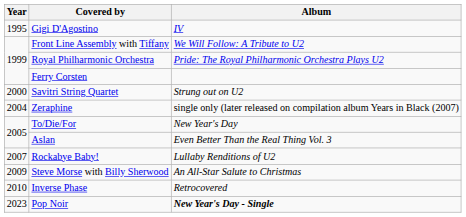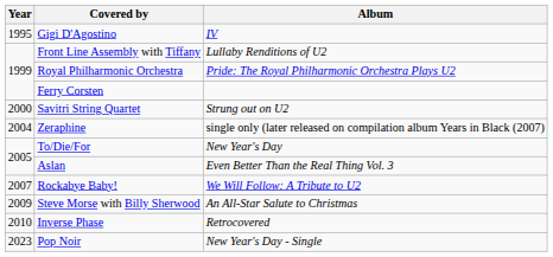 <table class="wikitable">
 <tr>
 <th>Year</th>
 <th>Covered by</th>
 <th>Album</th>
 </tr>
 <tr>
 <td>1995</td>
 <td><a href='#'>Gigi D'Agostino</a></td>
 <td><em><a href='#'>IV</a></em></td>
 </tr>
 <tr>
 <td rowspan="3">1999</td>
 <td><a href='#'>Front Line Assembly</a> with <a href='#'>Tiffany</a></td>
-<td><em><a href='#'>We Will Follow: A Tribute to U2</a></em></td>
+<td><em>Lullaby Renditions of U2</em></td>
 </tr>
 <tr>
 <td><a href='#'>Royal Philharmonic Orchestra</a></td>
 <td><em><a href='#'>Pride: The Royal Philharmonic Orchestra Plays U2</a></em></td>
 </tr>
 <tr>
 <td><a href='#'>Ferry Corsten</a></td>
 <td></td>
 </tr>
 <tr>
 <td>2000</td>
 <td><a href='#'>Savitri String Quartet</a></td>
 <td><em>Strung out on U2</em></td>
 </tr>
 <tr>
 <td rowspan="1">2004</td>
 <td><a href='#'>Zeraphine</a></td>
 <td>single only (later released on compilation album Years in Black (2007)</td>
 </tr>
 <tr>
 <td rowspan="2">2005</td>
 <td><a href='#'>To/Die/For</a></td>
 <td><em>New Year's Day</em></td>
 </tr>
 <tr>
 <td><a href='#'>Aslan</a></td>
 <td><em>Even Better Than the Real Thing Vol. 3</em></td>
 </tr>
 <tr>
 <td>2007</td>
 <td><a href='#'>Rockabye Baby!</a></td>
-<td><em>Lullaby Renditions of U2</em></td>
+<td><em><a href='#'>We Will Follow: A Tribute to U2</a></em></td>
 </tr>
 <tr>
 <td rowspan="1">2009</td>
 <td><a href='#'>Steve Morse</a> with <a href='#'>Billy Sherwood</a></td>
 <td><em>An All-Star Salute to Christmas</em></td>
 </tr>
 <tr>
 <td>2010</td>
 <td><a href='#'>Inverse Phase</a></td>
 <td><em>Retrocovered</em></td>
 </tr>
 <tr>
 <td>2023</td>
 <td><a href='#'>Pop Noir</a></td>
-<td><strong><em>New Year's Day - Single</em></strong></td>
+<td><em>New Year's Day - Single</em></td>
 </tr>
 </table>
